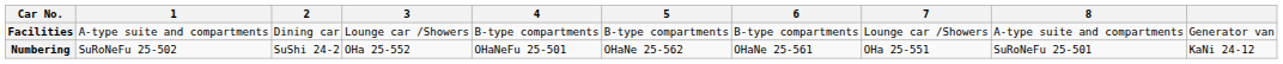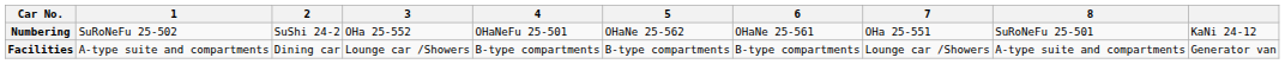 <table class="wikitable">
 <tr>
 <th>Car No.</th>
 <th>1</th>
 <th>2</th>
 <th>3</th>
 <th>4</th>
 <th>5</th>
 <th>6</th>
 <th>7</th>
 <th>8</th>
 <th> </th>
 </tr>
 <tr>
+<th>Numbering</th>
+<td>SuRoNeFu 25-502</td>
+<td>SuShi 24-2</td>
+<td>OHa 25-552</td>
+<td>OHaNeFu 25-501</td>
+<td>OHaNe 25-562</td>
+<td>OHaNe 25-561</td>
+<td>OHa 25-551</td>
+<td>SuRoNeFu 25-501</td>
+<td>KaNi 24-12</td>
+</tr>
+<tr>
 <th>Facilities</th>
 <td>A-type suite and compartments</td>
 <td>Dining car</td>
 <td>Lounge car /Showers</td>
 <td>B-type compartments</td>
 <td>B-type compartments</td>
 <td>B-type compartments</td>
 <td>Lounge car /Showers</td>
 <td>A-type suite and compartments</td>
 <td>Generator van</td>
 </tr>
-<tr>
-<th>Numbering</th>
-<td>SuRoNeFu 25-502</td>
-<td>SuShi 24-2</td>
-<td>OHa 25-552</td>
-<td>OHaNeFu 25-501</td>
-<td>OHaNe 25-562</td>
-<td>OHaNe 25-561</td>
-<td>OHa 25-551</td>
-<td>SuRoNeFu 25-501</td>
-<td>KaNi 24-12</td>
-</tr>
 </table>
